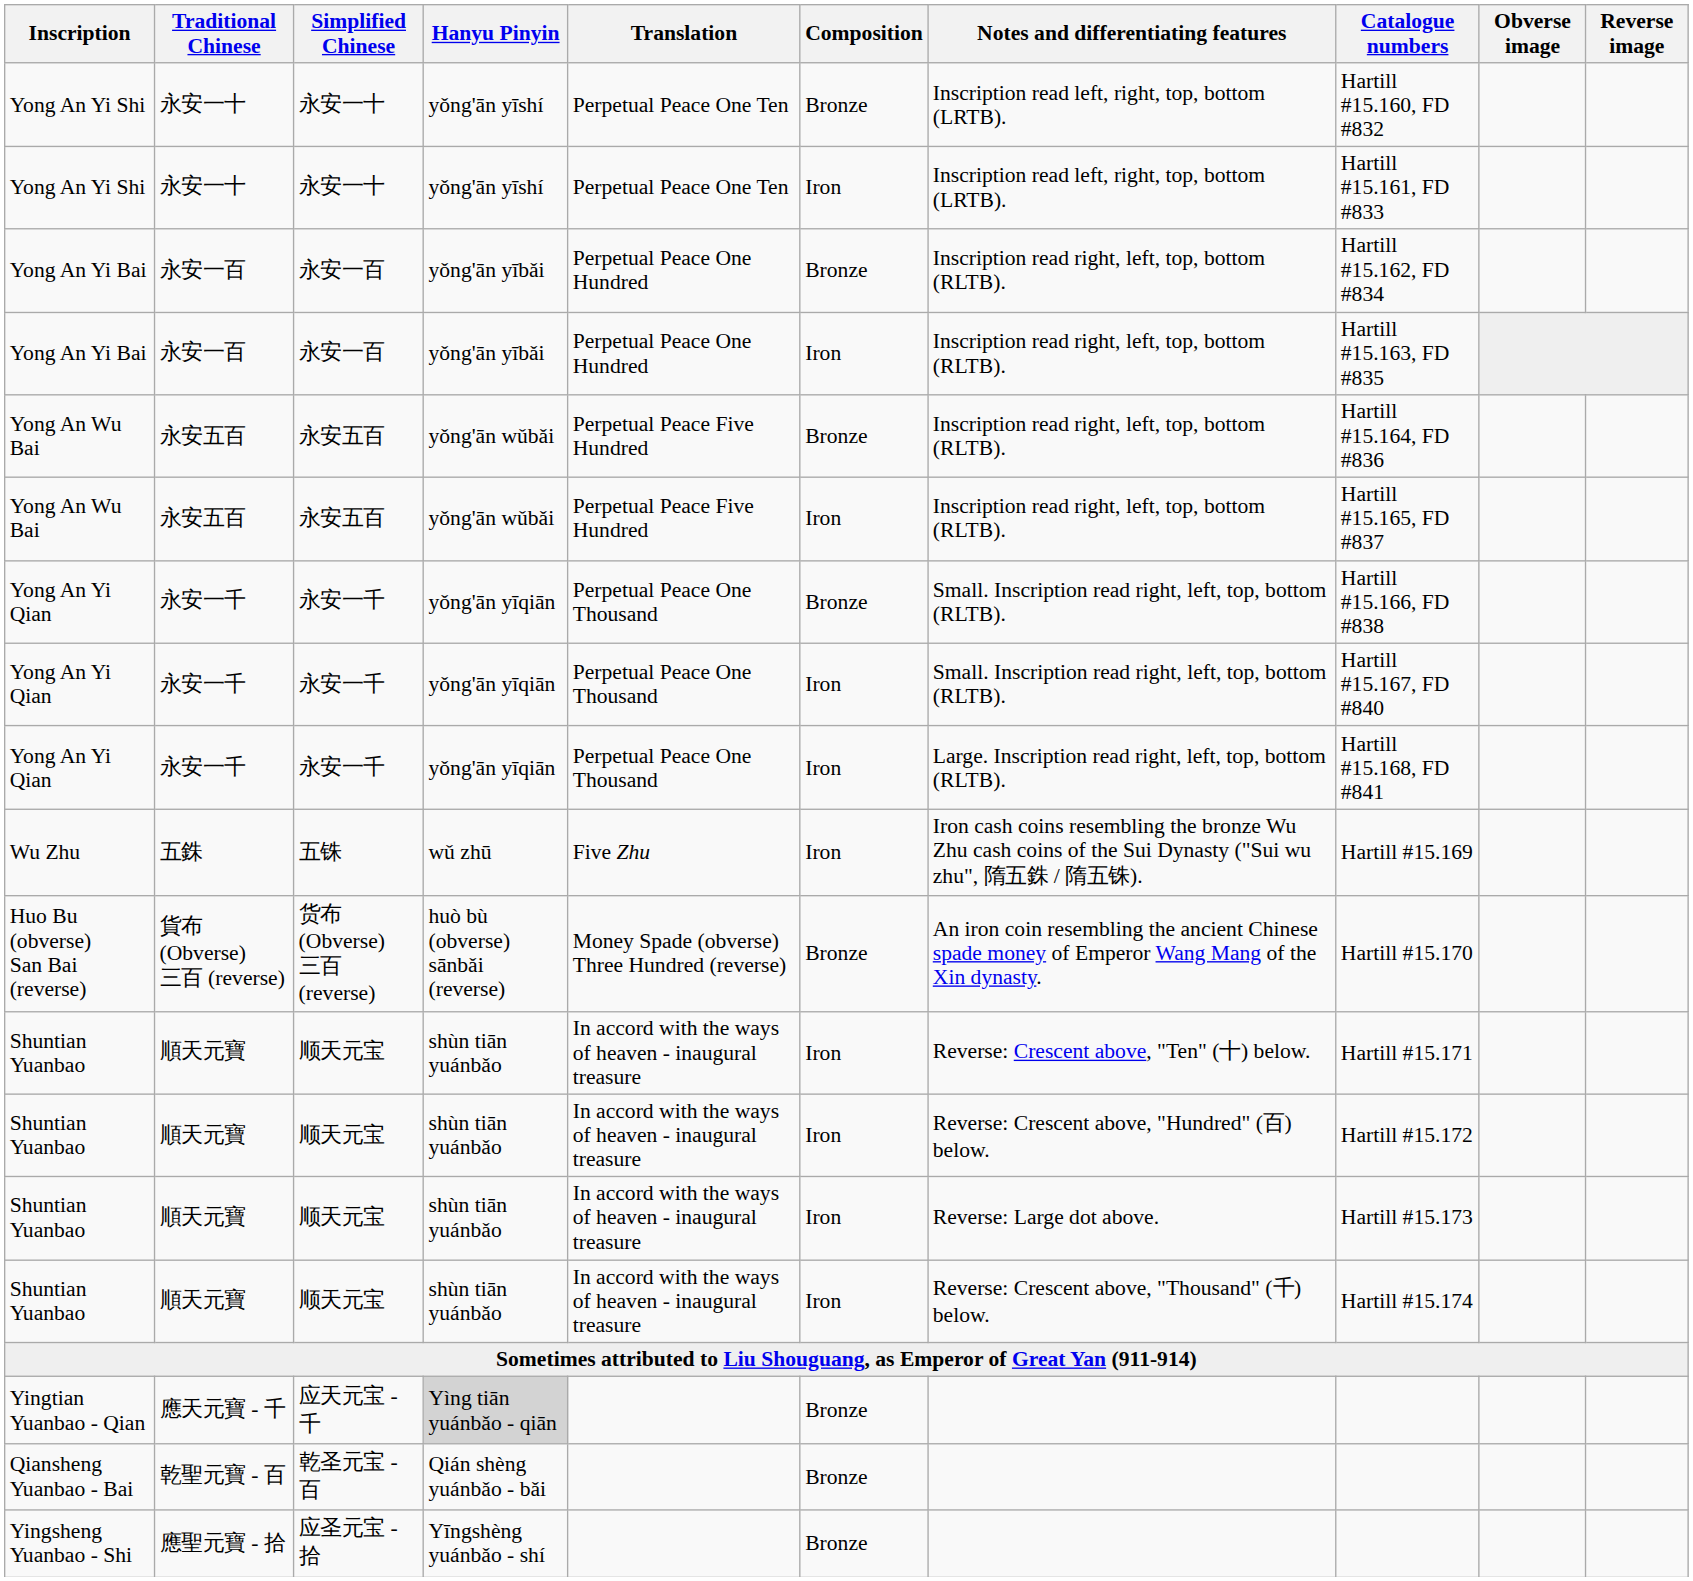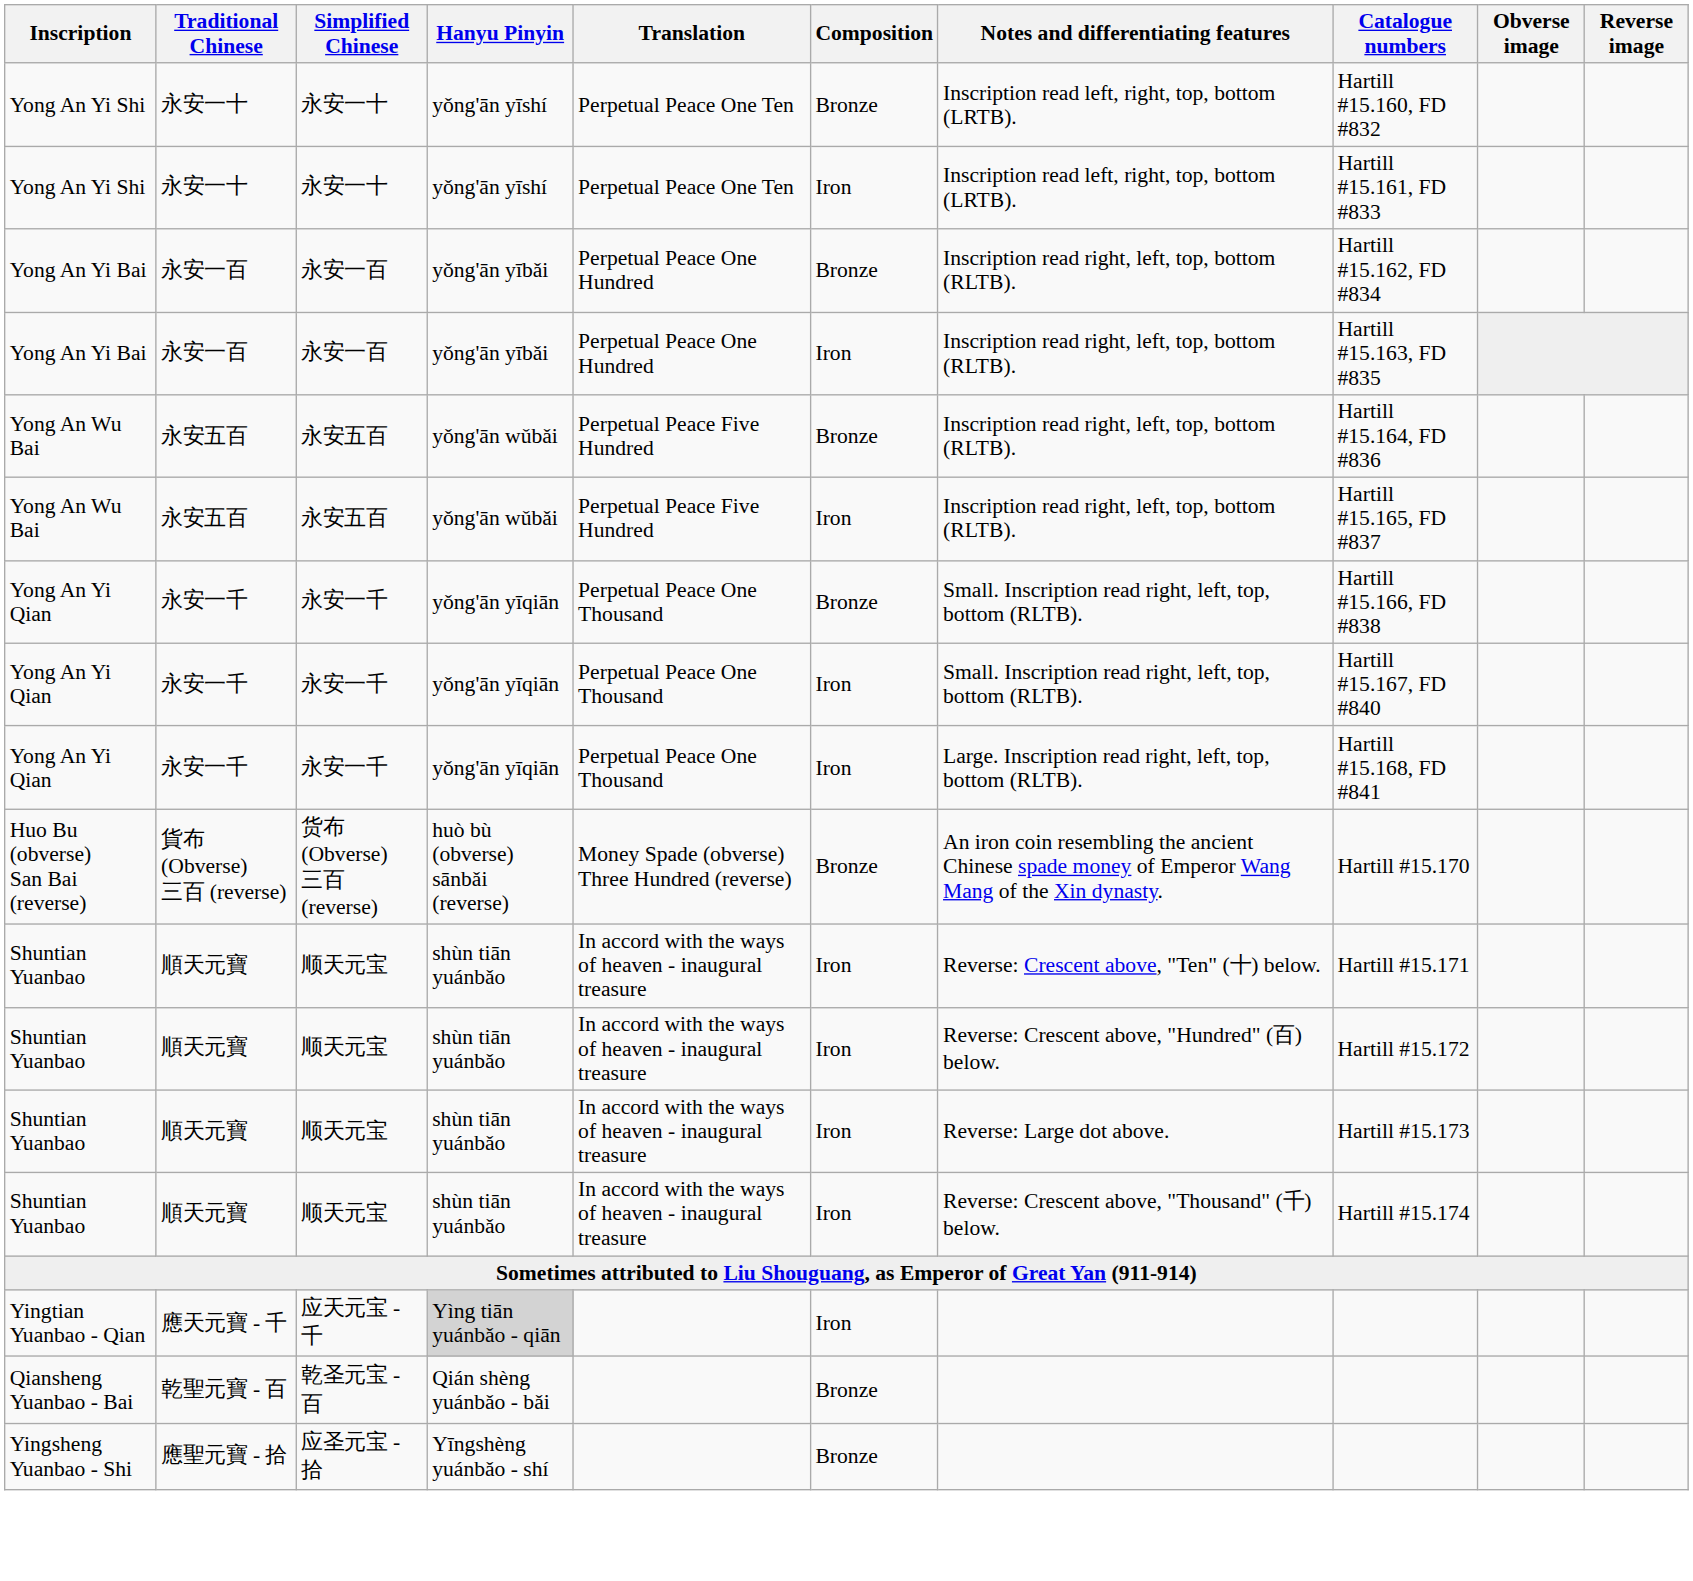 <table class="wikitable">
 <tr>
 <th>Inscription</th>
 <th><a href='#'>Traditional Chinese</a></th>
 <th><a href='#'>Simplified Chinese</a></th>
 <th><a href='#'>Hanyu Pinyin</a></th>
 <th>Translation</th>
 <th>Composition</th>
 <th>Notes and differentiating features</th>
 <th><a href='#'>Catalogue numbers</a></th>
 <th>Obverse image</th>
 <th>Reverse image</th>
 </tr>
 <tr>
 <td>Yong An Yi Shi</td>
 <td>永安一十</td>
 <td>永安一十</td>
 <td>yǒng'ān yīshí</td>
 <td>Perpetual Peace One Ten</td>
 <td>Bronze</td>
 <td>Inscription read left, right, top, bottom (LRTB).</td>
 <td>Hartill #15.160, FD #832</td>
 <td></td>
 <td></td>
 </tr>
 <tr>
 <td>Yong An Yi Shi</td>
 <td>永安一十</td>
 <td>永安一十</td>
 <td>yǒng'ān yīshí</td>
 <td>Perpetual Peace One Ten</td>
 <td>Iron</td>
 <td>Inscription read left, right, top, bottom (LRTB).</td>
 <td>Hartill #15.161, FD #833</td>
 <td></td>
 <td></td>
 </tr>
 <tr>
 <td>Yong An Yi Bai</td>
 <td>永安一百</td>
 <td>永安一百</td>
 <td>yǒng'ān yībǎi</td>
 <td>Perpetual Peace One Hundred</td>
 <td>Bronze</td>
 <td>Inscription read right, left, top, bottom (RLTB).</td>
 <td>Hartill #15.162, FD #834</td>
 <td></td>
 </tr>
 <tr>
 <td>Yong An Yi Bai</td>
 <td>永安一百</td>
 <td>永安一百</td>
 <td>yǒng'ān yībǎi</td>
 <td>Perpetual Peace One Hundred</td>
 <td>Iron</td>
 <td>Inscription read right, left, top, bottom (RLTB).</td>
 <td>Hartill #15.163, FD #835</td>
 <td colspan=2 align="center" style="background:#efefef;"></td>
 </tr>
 <tr>
 <td>Yong An Wu Bai</td>
 <td>永安五百</td>
 <td>永安五百</td>
 <td>yǒng'ān wǔbǎi</td>
 <td>Perpetual Peace Five Hundred</td>
 <td>Bronze</td>
 <td>Inscription read right, left, top, bottom (RLTB).</td>
 <td>Hartill #15.164, FD #836</td>
 <td></td>
 <td></td>
 </tr>
 <tr>
 <td>Yong An Wu Bai</td>
 <td>永安五百</td>
 <td>永安五百</td>
 <td>yǒng'ān wǔbǎi</td>
 <td>Perpetual Peace Five Hundred</td>
 <td>Iron</td>
 <td>Inscription read right, left, top, bottom (RLTB).</td>
 <td>Hartill #15.165, FD #837</td>
 <td></td>
 <td></td>
 </tr>
 <tr>
 <td>Yong An Yi Qian</td>
 <td>永安一千</td>
 <td>永安一千</td>
 <td>yǒng'ān yīqiān</td>
 <td>Perpetual Peace One Thousand</td>
 <td>Bronze</td>
 <td>Small. Inscription read right, left, top, bottom (RLTB).</td>
 <td>Hartill #15.166, FD #838</td>
 <td></td>
 <td></td>
 </tr>
 <tr>
 <td>Yong An Yi Qian</td>
 <td>永安一千</td>
 <td>永安一千</td>
 <td>yǒng'ān yīqiān</td>
 <td>Perpetual Peace One Thousand</td>
 <td>Iron</td>
 <td>Small. Inscription read right, left, top, bottom (RLTB).</td>
 <td>Hartill #15.167, FD #840</td>
 <td></td>
 <td></td>
 </tr>
 <tr>
 <td>Yong An Yi Qian</td>
 <td>永安一千</td>
 <td>永安一千</td>
 <td>yǒng'ān yīqiān</td>
 <td>Perpetual Peace One Thousand</td>
 <td>Iron</td>
 <td>Large. Inscription read right, left, top, bottom (RLTB).</td>
 <td>Hartill #15.168, FD #841</td>
 <td></td>
 <td></td>
 </tr>
 <tr>
-<td>Wu Zhu</td>
-<td>五銖</td>
-<td>五铢</td>
-<td>wǔ zhū</td>
-<td>Five <em>Zhu</em></td>
-<td>Iron</td>
-<td>Iron cash coins resembling the bronze Wu Zhu cash coins of the Sui Dynasty ("Sui wu zhu", 隋五銖 / 隋五铢).</td>
-<td>Hartill #15.169</td>
-<td></td>
-<td></td>
-</tr>
-<tr>
 <td>Huo Bu (obverse)<br>San Bai (reverse)</td>
 <td>貨布 (Obverse)<br>三百 (reverse)</td>
 <td>货布 (Obverse)<br>三百 (reverse)</td>
 <td>huò bù (obverse)<br>sānbǎi (reverse)</td>
 <td>Money Spade (obverse)<br>Three Hundred (reverse)</td>
 <td>Bronze</td>
 <td>An iron coin resembling the ancient Chinese <a href='#'>spade money</a> of Emperor <a href='#'>Wang Mang</a> of the <a href='#'>Xin dynasty</a>.</td>
 <td>Hartill #15.170</td>
 <td></td>
 <td></td>
 </tr>
 <tr>
 <td>Shuntian Yuanbao</td>
 <td>順天元寶</td>
 <td>顺天元宝</td>
 <td>shùn tiān yuánbǎo</td>
 <td>In accord with the ways of heaven - inaugural treasure</td>
 <td>Iron</td>
 <td>Reverse: <a href='#'>Crescent above</a>, "Ten" (十) below.</td>
 <td>Hartill #15.171</td>
 <td></td>
 <td></td>
 </tr>
 <tr>
 <td>Shuntian Yuanbao</td>
 <td>順天元寶</td>
 <td>顺天元宝</td>
 <td>shùn tiān yuánbǎo</td>
 <td>In accord with the ways of heaven - inaugural treasure</td>
 <td>Iron</td>
 <td>Reverse: Crescent above, "Hundred" (百) below.</td>
 <td>Hartill #15.172</td>
 <td></td>
 <td></td>
 </tr>
 <tr>
 <td>Shuntian Yuanbao</td>
 <td>順天元寶</td>
 <td>顺天元宝</td>
 <td>shùn tiān yuánbǎo</td>
 <td>In accord with the ways of heaven - inaugural treasure</td>
 <td>Iron</td>
 <td>Reverse: Large dot above.</td>
 <td>Hartill #15.173</td>
 <td></td>
 <td></td>
 </tr>
 <tr>
 <td>Shuntian Yuanbao</td>
 <td>順天元寶</td>
 <td>顺天元宝</td>
 <td>shùn tiān yuánbǎo</td>
 <td>In accord with the ways of heaven - inaugural treasure</td>
 <td>Iron</td>
 <td>Reverse: Crescent above, "Thousand" (千) below.</td>
 <td>Hartill #15.174</td>
 <td></td>
 <td></td>
 </tr>
 <tr>
 <td colspan=10 align="center" style="background:#efefef;"><strong>Sometimes attributed to <a href='#'>Liu Shouguang</a>, as Emperor of <a href='#'>Great Yan</a> (911-914)</strong></td>
 </tr>
 <tr>
 <td>Yingtian Yuanbao - Qian</td>
 <td>應天元寶 - 千</td>
 <td>应天元宝 - 千</td>
 <td style="background: lightgrey;">Yìng tiān yuánbǎo - qiān</td>
 <td></td>
-<td>Bronze</td>
+<td>Iron</td>
 <td></td>
 <td></td>
 <td></td>
 <td></td>
 </tr>
 <tr>
 <td>Qiansheng Yuanbao - Bai</td>
 <td>乾聖元寶 - 百</td>
 <td>乾圣元宝 - 百</td>
 <td>Qián shèng yuánbǎo - bǎi</td>
 <td></td>
 <td>Bronze</td>
 <td></td>
 <td></td>
 <td></td>
 <td></td>
 </tr>
 <tr>
 <td>Yingsheng Yuanbao - Shi</td>
 <td>應聖元寶 - 拾</td>
 <td>应圣元宝 - 拾</td>
 <td>Yīngshèng yuánbǎo - shí</td>
 <td></td>
 <td>Bronze</td>
 <td></td>
 <td></td>
 <td></td>
 <td></td>
 </tr>
 </table>
